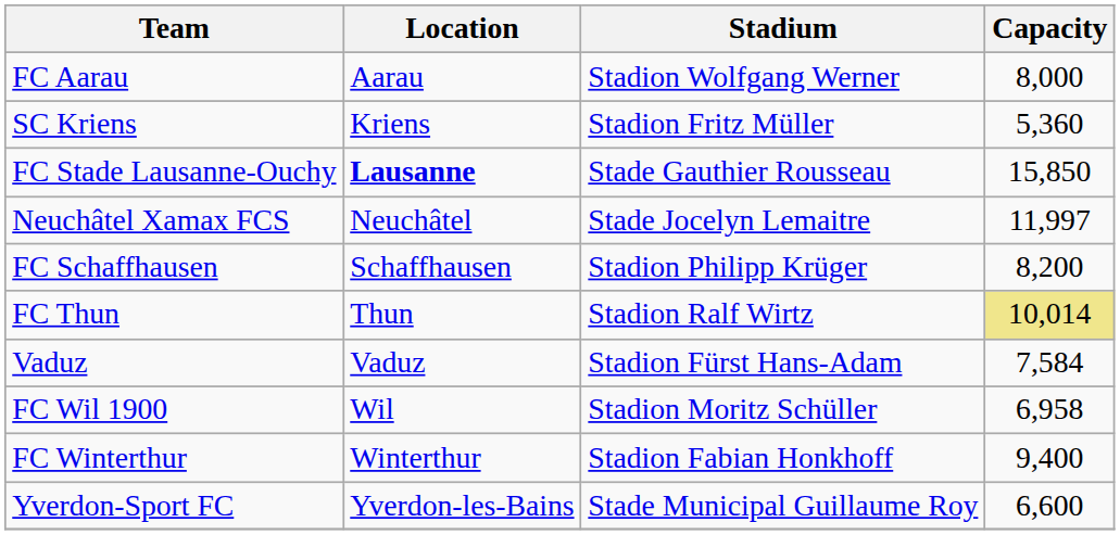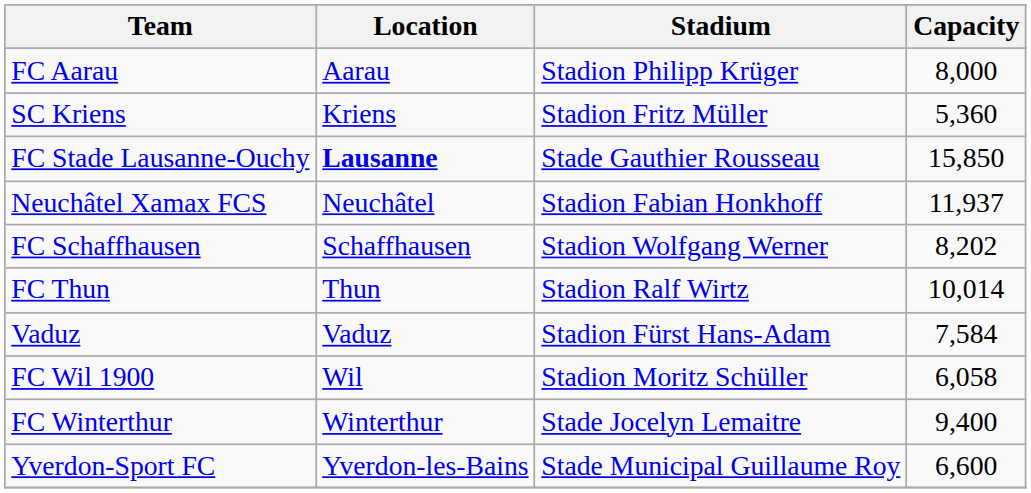 <table class="wikitable sortable">
 <tr>
 <th>Team</th>
 <th>Location</th>
 <th>Stadium</th>
 <th>Capacity</th>
 </tr>
 <tr>
 <td><a href='#'>FC Aarau</a></td>
 <td><a href='#'>Aarau</a></td>
-<td><a href='#'>Stadion Wolfgang Werner</a></td>
+<td><a href='#'>Stadion Philipp Krüger</a></td>
 <td align="center">8,000</td>
 </tr>
 <tr>
 <td><a href='#'>SC Kriens</a></td>
 <td><a href='#'>Kriens</a></td>
 <td><a href='#'>Stadion Fritz Müller</a></td>
 <td align="center">5,360</td>
 </tr>
 <tr>
 <td><a href='#'>FC Stade Lausanne-Ouchy</a></td>
 <td><strong><a href='#'>Lausanne</a></strong></td>
 <td><a href='#'>Stade Gauthier Rousseau</a></td>
 <td align="center">15,850</td>
 </tr>
 <tr>
 <td><a href='#'>Neuchâtel Xamax FCS</a></td>
 <td><a href='#'>Neuchâtel</a></td>
-<td><a href='#'>Stade Jocelyn Lemaitre</a></td>
-<td align="center">11,997</td>
+<td><a href='#'>Stadion Fabian Honkhoff</a></td>
+<td align="center">11,937</td>
 </tr>
 <tr>
 <td><a href='#'>FC Schaffhausen</a></td>
 <td><a href='#'>Schaffhausen</a></td>
-<td><a href='#'>Stadion Philipp Krüger</a></td>
-<td align="center">8,200</td>
+<td><a href='#'>Stadion Wolfgang Werner</a></td>
+<td align="center">8,202</td>
 </tr>
 <tr>
 <td><a href='#'>FC Thun</a></td>
 <td><a href='#'>Thun</a></td>
 <td><a href='#'>Stadion Ralf Wirtz</a></td>
-<td align="center" style="background: khaki;">10,014</td>
+<td align="center">10,014</td>
 </tr>
 <tr>
 <td><a href='#'>Vaduz</a></td>
 <td> <a href='#'>Vaduz</a></td>
 <td><a href='#'>Stadion Fürst Hans-Adam</a></td>
 <td align="center">7,584</td>
 </tr>
 <tr>
 <td><a href='#'>FC Wil 1900</a></td>
 <td><a href='#'>Wil</a></td>
 <td><a href='#'>Stadion Moritz Schüller</a></td>
-<td align="center">6,958</td>
+<td align="center">6,058</td>
 </tr>
 <tr>
 <td><a href='#'>FC Winterthur</a></td>
 <td><a href='#'>Winterthur</a></td>
-<td><a href='#'>Stadion Fabian Honkhoff</a></td>
+<td><a href='#'>Stade Jocelyn Lemaitre</a></td>
 <td align="center">9,400</td>
 </tr>
 <tr>
 <td><a href='#'>Yverdon-Sport FC</a></td>
 <td><a href='#'>Yverdon-les-Bains</a></td>
 <td><a href='#'>Stade Municipal Guillaume Roy</a></td>
 <td align="center">6,600</td>
 </tr>
 <tr>
 </tr>
 </table>
